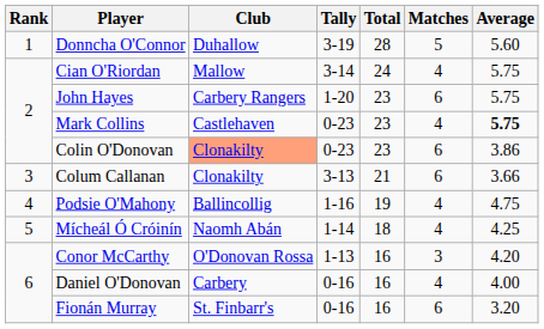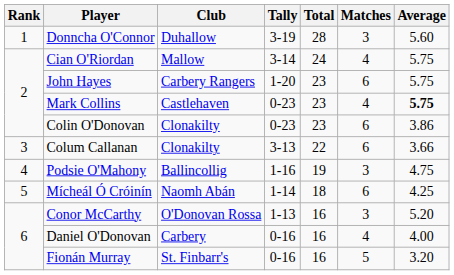 <table class="wikitable">
 <tr>
 <th>Rank</th>
 <th>Player</th>
 <th>Club</th>
 <th>Tally</th>
 <th>Total</th>
 <th>Matches</th>
 <th>Average</th>
 </tr>
 <tr>
 <td rowspan="1" style="text-align:center;">1</td>
 <td><a href='#'>Donncha O'Connor</a></td>
 <td><a href='#'>Duhallow</a></td>
 <td align=center>3-19</td>
 <td align=center>28</td>
-<td align=center>5</td>
+<td align=center>3</td>
 <td align=center>5.60</td>
 </tr>
 <tr>
 <td rowspan="4" style="text-align:center;">2</td>
 <td><a href='#'>Cian O'Riordan</a></td>
 <td><a href='#'>Mallow</a></td>
 <td align=center>3-14</td>
 <td align=center>24</td>
 <td align=center>4</td>
 <td align=center>5.75</td>
 </tr>
 <tr>
 <td><a href='#'>John Hayes</a></td>
 <td><a href='#'>Carbery Rangers</a></td>
 <td align=center>1-20</td>
 <td align=center>23</td>
 <td align=center>6</td>
 <td align=center>5.75</td>
 </tr>
 <tr>
 <td><a href='#'>Mark Collins</a></td>
 <td><a href='#'>Castlehaven</a></td>
 <td align=center>0-23</td>
 <td align=center>23</td>
 <td align=center>4</td>
 <td align=center><strong>5.75</strong></td>
 </tr>
 <tr>
 <td>Colin O'Donovan</td>
-<td style="background: lightsalmon;"><a href='#'>Clonakilty</a></td>
+<td><a href='#'>Clonakilty</a></td>
 <td align=center>0-23</td>
 <td align=center>23</td>
 <td align=center>6</td>
 <td align=center>3.86</td>
 </tr>
 <tr>
 <td rowspan="1" style="text-align:center;">3</td>
 <td>Colum Callanan</td>
 <td><a href='#'>Clonakilty</a></td>
 <td align=center>3-13</td>
-<td align=center>21</td>
+<td align=center>22</td>
 <td align=center>6</td>
 <td align=center>3.66</td>
 </tr>
 <tr>
 <td rowspan="1" style="text-align:center;">4</td>
 <td><a href='#'>Podsie O'Mahony</a></td>
 <td><a href='#'>Ballincollig</a></td>
 <td align=center>1-16</td>
 <td align=center>19</td>
-<td align=center>4</td>
+<td align=center>3</td>
 <td align=center>4.75</td>
 </tr>
 <tr>
 <td rowspan="1" style="text-align:center;">5</td>
 <td><a href='#'>Mícheál Ó Cróinín</a></td>
 <td><a href='#'>Naomh Abán</a></td>
 <td align=center>1-14</td>
 <td align=center>18</td>
-<td align=center>4</td>
+<td align=center>6</td>
 <td align=center>4.25</td>
 </tr>
 <tr>
 <td rowspan="3" style="text-align:center;">6</td>
 <td><a href='#'>Conor McCarthy</a></td>
 <td><a href='#'>O'Donovan Rossa</a></td>
 <td align=center>1-13</td>
 <td align=center>16</td>
 <td align=center>3</td>
-<td align=center>4.20</td>
+<td align=center>5.20</td>
 </tr>
 <tr>
 <td>Daniel O'Donovan</td>
 <td><a href='#'>Carbery</a></td>
 <td align=center>0-16</td>
 <td align=center>16</td>
 <td align=center>4</td>
 <td align=center>4.00</td>
 </tr>
 <tr>
 <td><a href='#'>Fionán Murray</a></td>
 <td><a href='#'>St. Finbarr's</a></td>
 <td align=center>0-16</td>
 <td align=center>16</td>
-<td align=center>6</td>
+<td align=center>5</td>
 <td align=center>3.20</td>
 </tr>
 </table>
